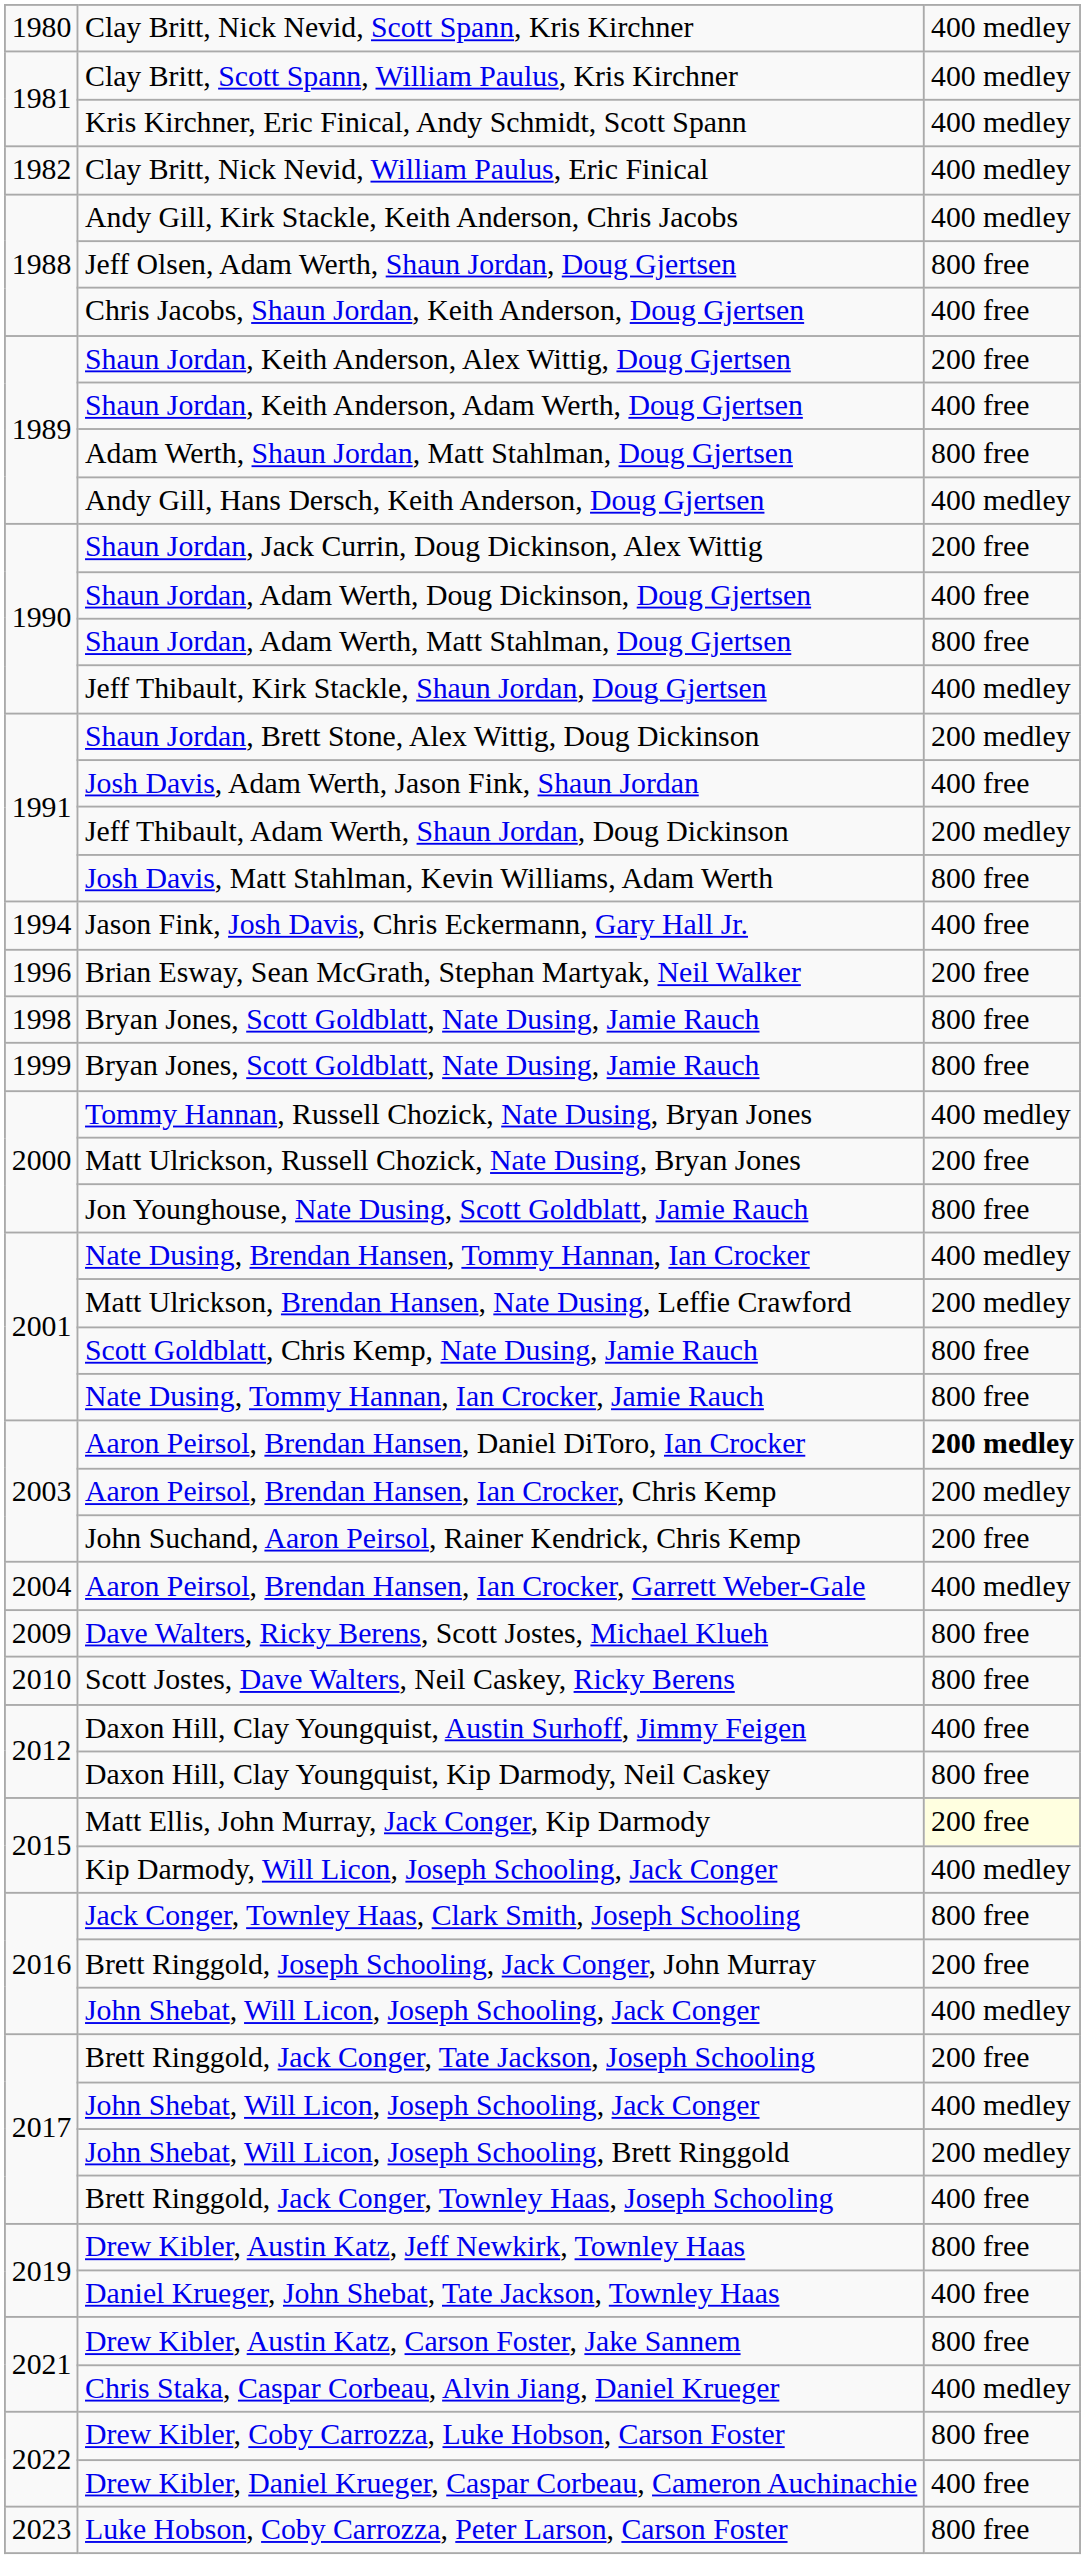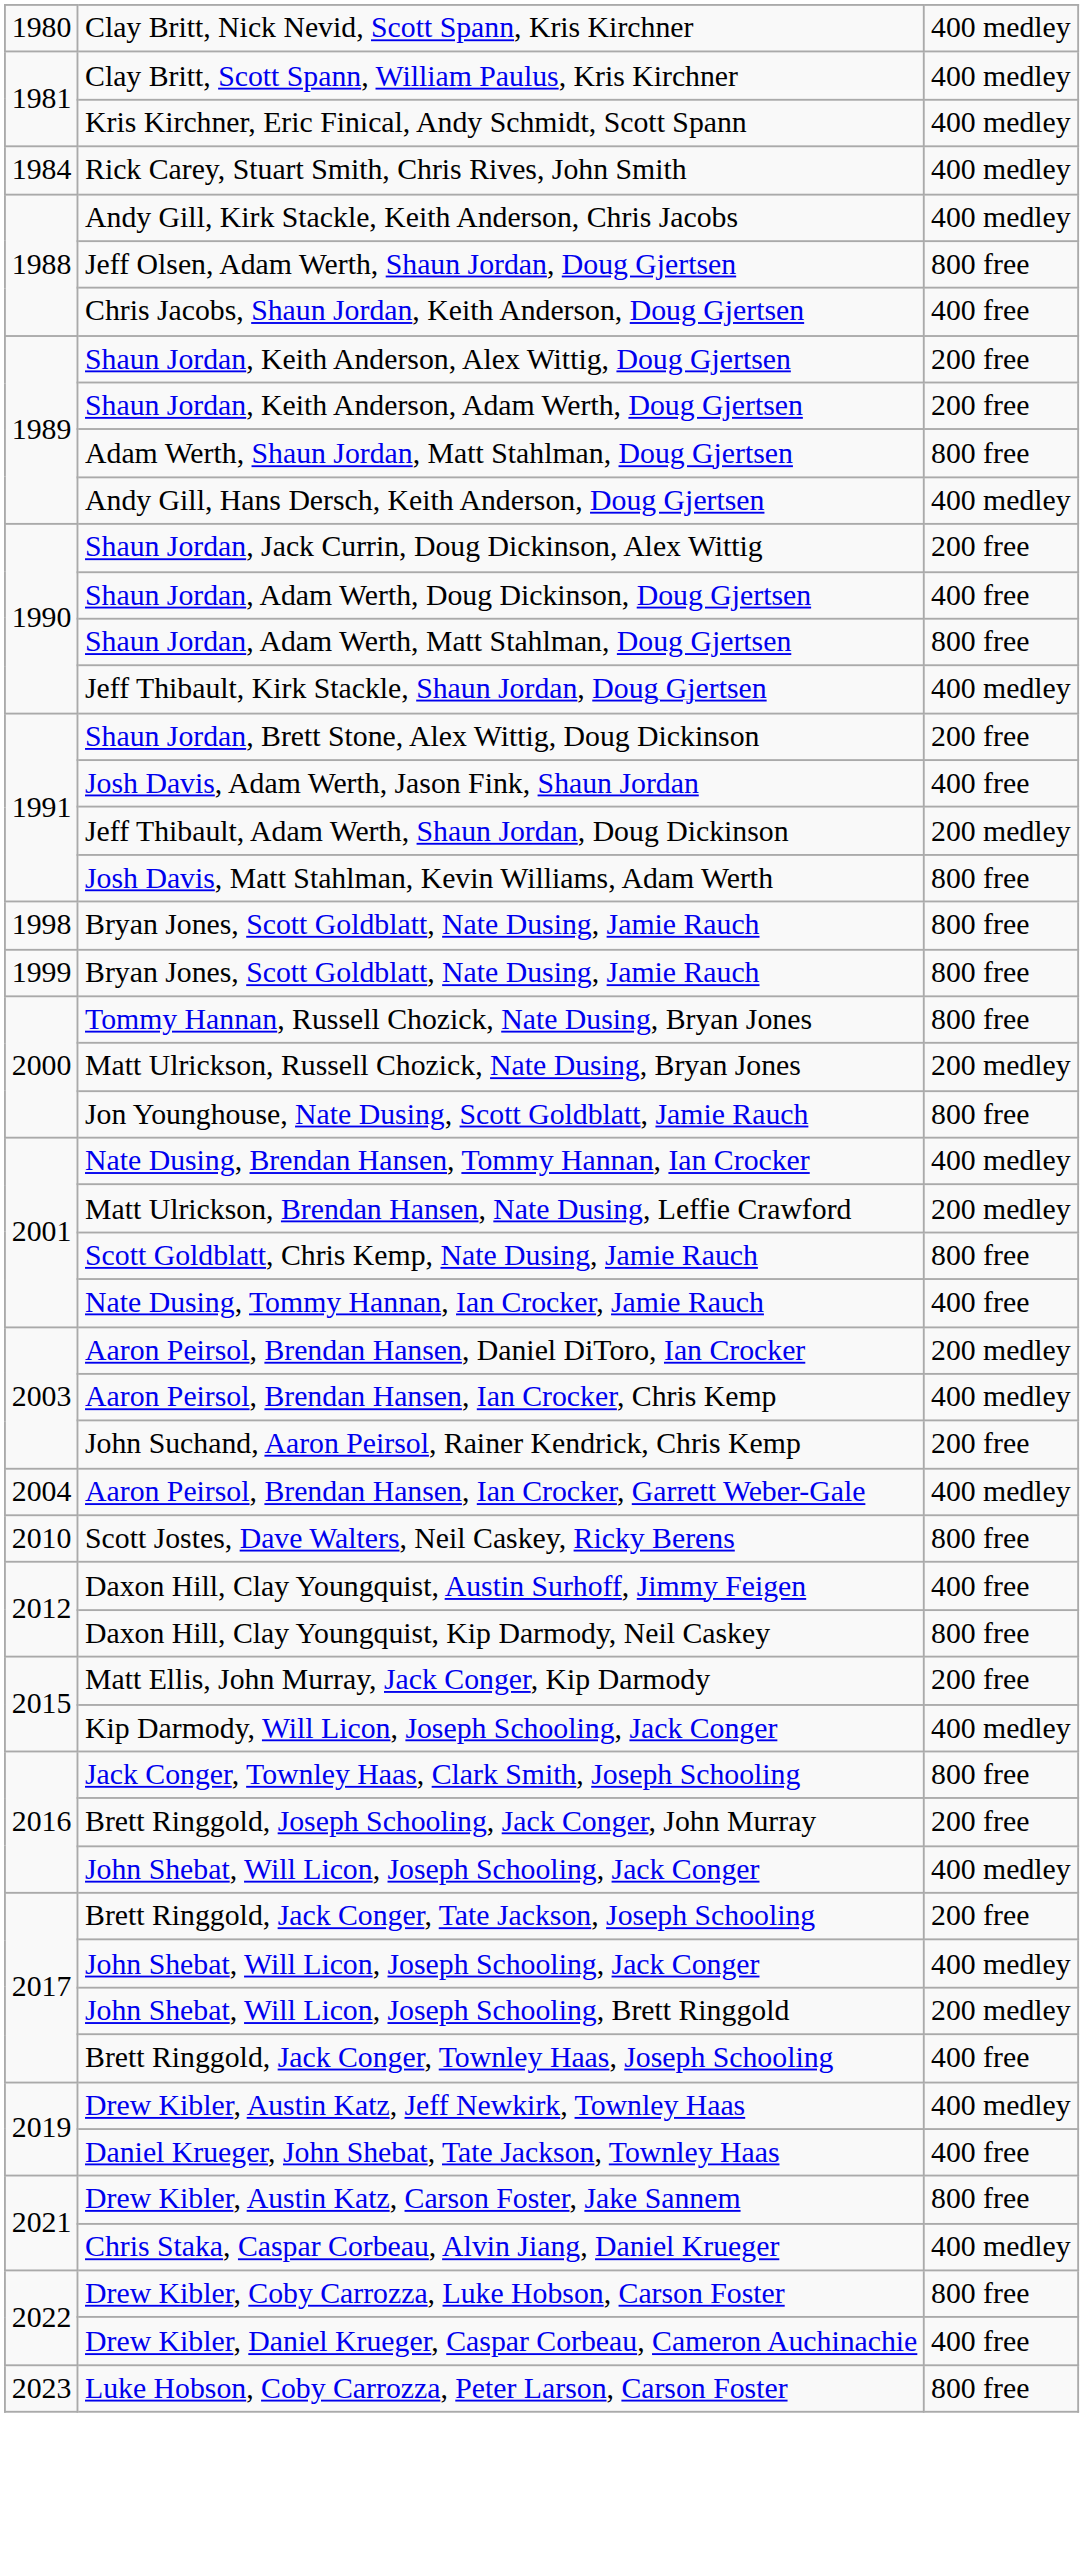 <table class="wikitable">
 <tr>
 <td>1980</td>
 <td>Clay Britt, Nick Nevid, <a href='#'>Scott Spann</a>, Kris Kirchner</td>
 <td>400 medley</td>
 </tr>
 <tr>
 <td rowspan=2>1981</td>
 <td>Clay Britt, <a href='#'>Scott Spann</a>, <a href='#'>William Paulus</a>, Kris Kirchner</td>
 <td>400 medley</td>
 </tr>
 <tr>
 <td>Kris Kirchner, Eric Finical, Andy Schmidt, Scott Spann</td>
 <td>400 medley</td>
 </tr>
 <tr>
-<td>1982</td>
-<td>Clay Britt, Nick Nevid, <a href='#'>William Paulus</a>, Eric Finical</td>
+<td>1984</td>
+<td>Rick Carey, Stuart Smith, Chris Rives, John Smith</td>
 <td>400 medley</td>
 </tr>
 <tr>
 <td rowspan=3>1988</td>
 <td>Andy Gill, Kirk Stackle, Keith Anderson, Chris Jacobs</td>
 <td>400 medley</td>
 </tr>
 <tr>
 <td>Jeff Olsen, Adam Werth, <a href='#'>Shaun Jordan</a>, <a href='#'>Doug Gjertsen</a></td>
 <td>800 free</td>
 </tr>
 <tr>
 <td>Chris Jacobs, <a href='#'>Shaun Jordan</a>, Keith Anderson, <a href='#'>Doug Gjertsen</a></td>
 <td>400 free</td>
 </tr>
 <tr>
 <td rowspan=4>1989</td>
 <td><a href='#'>Shaun Jordan</a>, Keith Anderson, Alex Wittig, <a href='#'>Doug Gjertsen</a></td>
 <td>200 free</td>
 </tr>
 <tr>
 <td><a href='#'>Shaun Jordan</a>, Keith Anderson, Adam Werth, <a href='#'>Doug Gjertsen</a></td>
-<td>400 free</td>
+<td>200 free</td>
 </tr>
 <tr>
 <td>Adam Werth, <a href='#'>Shaun Jordan</a>, Matt Stahlman, <a href='#'>Doug Gjertsen</a></td>
 <td>800 free</td>
 </tr>
 <tr>
 <td>Andy Gill, Hans Dersch, Keith Anderson, <a href='#'>Doug Gjertsen</a></td>
 <td>400 medley</td>
 </tr>
 <tr>
 <td rowspan=4>1990</td>
 <td><a href='#'>Shaun Jordan</a>, Jack Currin, Doug Dickinson, Alex Wittig</td>
 <td>200 free</td>
 </tr>
 <tr>
 <td><a href='#'>Shaun Jordan</a>, Adam Werth, Doug Dickinson, <a href='#'>Doug Gjertsen</a></td>
 <td>400 free</td>
 </tr>
 <tr>
 <td><a href='#'>Shaun Jordan</a>, Adam Werth, Matt Stahlman, <a href='#'>Doug Gjertsen</a></td>
 <td>800 free</td>
 </tr>
 <tr>
 <td>Jeff Thibault, Kirk Stackle, <a href='#'>Shaun Jordan</a>, <a href='#'>Doug Gjertsen</a></td>
 <td>400 medley</td>
 </tr>
 <tr>
 <td rowspan=4>1991</td>
 <td><a href='#'>Shaun Jordan</a>, Brett Stone, Alex Wittig, Doug Dickinson</td>
-<td>200 medley</td>
+<td>200 free</td>
 </tr>
 <tr>
 <td><a href='#'>Josh Davis</a>, Adam Werth, Jason Fink, <a href='#'>Shaun Jordan</a></td>
 <td>400 free</td>
 </tr>
 <tr>
 <td>Jeff Thibault, Adam Werth, <a href='#'>Shaun Jordan</a>, Doug Dickinson</td>
 <td>200 medley</td>
 </tr>
 <tr>
 <td><a href='#'>Josh Davis</a>, Matt Stahlman, Kevin Williams, Adam Werth</td>
 <td>800 free</td>
 </tr>
 <tr>
-<td>1994</td>
-<td>Jason Fink, <a href='#'>Josh Davis</a>, Chris Eckermann, <a href='#'>Gary Hall Jr.</a></td>
-<td>400 free</td>
-</tr>
-<tr>
-<td>1996</td>
-<td>Brian Esway, Sean McGrath, Stephan Martyak, <a href='#'>Neil Walker</a></td>
-<td>200 free</td>
-</tr>
-<tr>
 <td>1998</td>
 <td>Bryan Jones, <a href='#'>Scott Goldblatt</a>, <a href='#'>Nate Dusing</a>, <a href='#'>Jamie Rauch</a></td>
 <td>800 free</td>
 </tr>
 <tr>
 <td>1999</td>
 <td>Bryan Jones, <a href='#'>Scott Goldblatt</a>, <a href='#'>Nate Dusing</a>, <a href='#'>Jamie Rauch</a></td>
 <td>800 free</td>
 </tr>
 <tr>
 <td rowspan=3>2000</td>
 <td><a href='#'>Tommy Hannan</a>, Russell Chozick, <a href='#'>Nate Dusing</a>, Bryan Jones</td>
-<td>400 medley</td>
+<td>800 free</td>
 </tr>
 <tr>
 <td>Matt Ulrickson, Russell Chozick, <a href='#'>Nate Dusing</a>, Bryan Jones</td>
-<td>200 free</td>
+<td>200 medley</td>
 </tr>
 <tr>
 <td>Jon Younghouse, <a href='#'>Nate Dusing</a>, <a href='#'>Scott Goldblatt</a>, <a href='#'>Jamie Rauch</a></td>
 <td>800 free</td>
 </tr>
 <tr>
 <td rowspan=4>2001</td>
 <td><a href='#'>Nate Dusing</a>, <a href='#'>Brendan Hansen</a>, <a href='#'>Tommy Hannan</a>, <a href='#'>Ian Crocker</a></td>
 <td>400 medley</td>
 </tr>
 <tr>
 <td>Matt Ulrickson, <a href='#'>Brendan Hansen</a>, <a href='#'>Nate Dusing</a>, Leffie Crawford</td>
 <td>200 medley</td>
 </tr>
 <tr>
 <td><a href='#'>Scott Goldblatt</a>, Chris Kemp, <a href='#'>Nate Dusing</a>, <a href='#'>Jamie Rauch</a></td>
 <td>800 free</td>
 </tr>
 <tr>
 <td><a href='#'>Nate Dusing</a>, <a href='#'>Tommy Hannan</a>, <a href='#'>Ian Crocker</a>, <a href='#'>Jamie Rauch</a></td>
-<td>800 free</td>
+<td>400 free</td>
 </tr>
 <tr>
 <td rowspan=3>2003</td>
 <td><a href='#'>Aaron Peirsol</a>, <a href='#'>Brendan Hansen</a>, Daniel DiToro, <a href='#'>Ian Crocker</a></td>
-<td><strong>200 medley</strong></td>
+<td>200 medley</td>
 </tr>
 <tr>
 <td><a href='#'>Aaron Peirsol</a>, <a href='#'>Brendan Hansen</a>, <a href='#'>Ian Crocker</a>, Chris Kemp</td>
-<td>200 medley</td>
+<td>400 medley</td>
 </tr>
 <tr>
 <td>John Suchand, <a href='#'>Aaron Peirsol</a>, Rainer Kendrick, Chris Kemp</td>
 <td>200 free</td>
 </tr>
 <tr>
 <td>2004</td>
 <td><a href='#'>Aaron Peirsol</a>, <a href='#'>Brendan Hansen</a>, <a href='#'>Ian Crocker</a>, <a href='#'>Garrett Weber-Gale</a></td>
 <td>400 medley</td>
-</tr>
-<tr>
-<td>2009</td>
-<td><a href='#'>Dave Walters</a>, <a href='#'>Ricky Berens</a>, Scott Jostes, <a href='#'>Michael Klueh</a></td>
-<td>800 free</td>
 </tr>
 <tr>
 <td>2010</td>
 <td>Scott Jostes, <a href='#'>Dave Walters</a>, Neil Caskey, <a href='#'>Ricky Berens</a></td>
 <td>800 free</td>
 </tr>
 <tr>
 <td rowspan=2>2012</td>
 <td>Daxon Hill, Clay Youngquist, <a href='#'>Austin Surhoff</a>, <a href='#'>Jimmy Feigen</a></td>
 <td>400 free</td>
 </tr>
 <tr>
 <td>Daxon Hill, Clay Youngquist, Kip Darmody, Neil Caskey</td>
 <td>800 free</td>
 </tr>
 <tr>
 <td rowspan=2>2015</td>
 <td>Matt Ellis, John Murray, <a href='#'>Jack Conger</a>, Kip Darmody</td>
-<td style="background: lightyellow;">200 free</td>
+<td>200 free</td>
 </tr>
 <tr>
 <td>Kip Darmody, <a href='#'>Will Licon</a>, <a href='#'>Joseph Schooling</a>, <a href='#'>Jack Conger</a></td>
 <td>400 medley</td>
 </tr>
 <tr>
 <td rowspan=3>2016</td>
 <td><a href='#'>Jack Conger</a>, <a href='#'>Townley Haas</a>, <a href='#'>Clark Smith</a>, <a href='#'>Joseph Schooling</a></td>
 <td>800 free</td>
 </tr>
 <tr>
 <td>Brett Ringgold, <a href='#'>Joseph Schooling</a>, <a href='#'>Jack Conger</a>, John Murray</td>
 <td>200 free</td>
 </tr>
 <tr>
 <td><a href='#'>John Shebat</a>, <a href='#'>Will Licon</a>, <a href='#'>Joseph Schooling</a>, <a href='#'>Jack Conger</a></td>
 <td>400 medley</td>
 </tr>
 <tr>
 <td rowspan=4>2017</td>
 <td>Brett Ringgold, <a href='#'>Jack Conger</a>, <a href='#'>Tate Jackson</a>, <a href='#'>Joseph Schooling</a></td>
 <td>200 free</td>
 </tr>
 <tr>
 <td><a href='#'>John Shebat</a>, <a href='#'>Will Licon</a>, <a href='#'>Joseph Schooling</a>, <a href='#'>Jack Conger</a></td>
 <td>400 medley</td>
 </tr>
 <tr>
 <td><a href='#'>John Shebat</a>, <a href='#'>Will Licon</a>, <a href='#'>Joseph Schooling</a>, Brett Ringgold</td>
 <td>200 medley</td>
 </tr>
 <tr>
 <td>Brett Ringgold, <a href='#'>Jack Conger</a>, <a href='#'>Townley Haas</a>, <a href='#'>Joseph Schooling</a></td>
 <td>400 free</td>
 </tr>
 <tr>
 <td rowspan=2>2019</td>
 <td><a href='#'>Drew Kibler</a>, <a href='#'>Austin Katz</a>,  <a href='#'>Jeff Newkirk</a>,  <a href='#'>Townley Haas</a></td>
-<td>800 free</td>
+<td>400 medley</td>
 </tr>
 <tr>
 <td><a href='#'>Daniel Krueger</a>, <a href='#'>John Shebat</a>, <a href='#'>Tate Jackson</a>,  <a href='#'>Townley Haas</a></td>
 <td>400 free</td>
 </tr>
 <tr>
 <td rowspan=2>2021</td>
 <td><a href='#'>Drew Kibler</a>, <a href='#'>Austin Katz</a>,  <a href='#'>Carson Foster</a>,  <a href='#'>Jake Sannem</a></td>
 <td>800 free</td>
 </tr>
 <tr>
 <td><a href='#'>Chris Staka</a>, <a href='#'>Caspar Corbeau</a>,  <a href='#'>Alvin Jiang</a>, <a href='#'>Daniel Krueger</a></td>
 <td>400 medley</td>
 </tr>
 <tr>
 <td rowspan=2>2022</td>
 <td><a href='#'>Drew Kibler</a>, <a href='#'>Coby Carrozza</a>,  <a href='#'>Luke Hobson</a>,  <a href='#'>Carson Foster</a></td>
 <td>800 free</td>
 </tr>
 <tr>
 <td><a href='#'>Drew Kibler</a>, <a href='#'>Daniel Krueger</a>,  <a href='#'>Caspar Corbeau</a>, <a href='#'>Cameron Auchinachie</a></td>
 <td>400 free</td>
 </tr>
 <tr>
 <td rowspan=2>2023</td>
 <td><a href='#'>Luke Hobson</a>, <a href='#'>Coby Carrozza</a>,  <a href='#'>Peter Larson</a>,  <a href='#'>Carson Foster</a></td>
 <td>800 free</td>
 </tr>
 </table>
